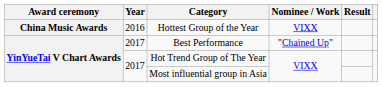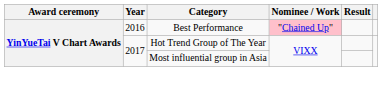 <table class="wikitable plainrowheaders" style="text-align:center">
 <tr>
 <th scope="col">Award ceremony</th>
 <th scope="col">Year</th>
 <th scope="col">Category </th>
 <th scope="col">Nominee / Work</th>
 <th scope="col">Result</th>
 <th scope="col" class="unsortable"></th>
 </tr>
 <tr>
-<th scope="row">China Music Awards</th>
+<th scope="row" rowspan="3"><a href='#'>YinYueTai</a> V Chart Awards</th>
 <td>2016</td>
-<td>Hottest Group of the Year</td>
-<td><a href='#'>VIXX</a></td>
-<td></td>
-<td></td>
-</tr>
-<tr>
-<th scope="row" rowspan="3"><a href='#'>YinYueTai</a> V Chart Awards</th>
-<td>2017</td>
 <td>Best Performance</td>
-<td>"<a href='#'>Chained Up</a>"</td>
+<td style="background: pink;">"<a href='#'>Chained Up</a>"</td>
 <td></td>
 <td></td>
 </tr>
 <tr>
 <td rowspan="2">2017</td>
 <td>Hot Trend Group of The Year</td>
 <td rowspan="2"><a href='#'>VIXX</a></td>
 <td></td>
 <td rowspan="2"></td>
 </tr>
 <tr>
 <td>Most influential group in Asia</td>
 <td></td>
 </tr>
 </table>
